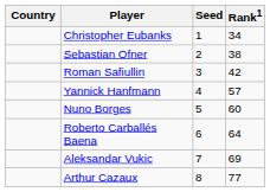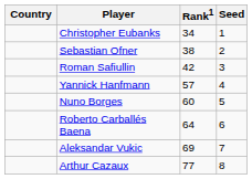 <table class="sortable wikitable">
 <tr>
 <th width="70">Country</th>
 <th width="175">Player</th>
+<th>Rank<sup>1</sup></th>
 <th>Seed</th>
-<th>Rank<sup>1</sup></th>
 </tr>
 <tr>
 <td></td>
 <td><a href='#'>Christopher Eubanks</a></td>
+<td>34</td>
 <td>1</td>
-<td>34</td>
 </tr>
 <tr>
 <td></td>
 <td><a href='#'>Sebastian Ofner</a></td>
+<td>38</td>
 <td>2</td>
-<td>38</td>
 </tr>
 <tr>
 <td></td>
 <td><a href='#'>Roman Safiullin</a></td>
+<td>42</td>
 <td>3</td>
-<td>42</td>
 </tr>
 <tr>
 <td></td>
 <td><a href='#'>Yannick Hanfmann</a></td>
+<td>57</td>
 <td>4</td>
-<td>57</td>
 </tr>
 <tr>
 <td></td>
 <td><a href='#'>Nuno Borges</a></td>
+<td>60</td>
 <td>5</td>
-<td>60</td>
 </tr>
 <tr>
 <td></td>
 <td><a href='#'>Roberto Carballés Baena</a></td>
+<td>64</td>
 <td>6</td>
-<td>64</td>
 </tr>
 <tr>
 <td></td>
 <td><a href='#'>Aleksandar Vukic</a></td>
+<td>69</td>
 <td>7</td>
-<td>69</td>
 </tr>
 <tr>
 <td></td>
 <td><a href='#'>Arthur Cazaux</a></td>
+<td>77</td>
 <td>8</td>
-<td>77</td>
 </tr>
 </table>
